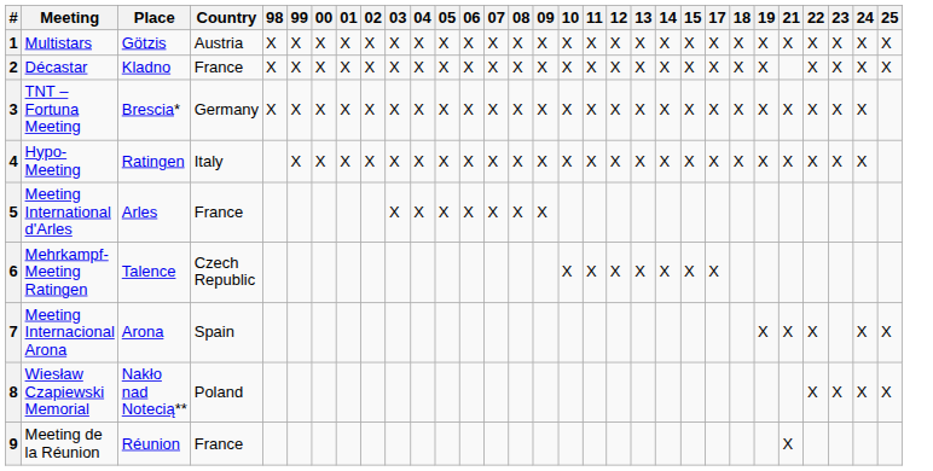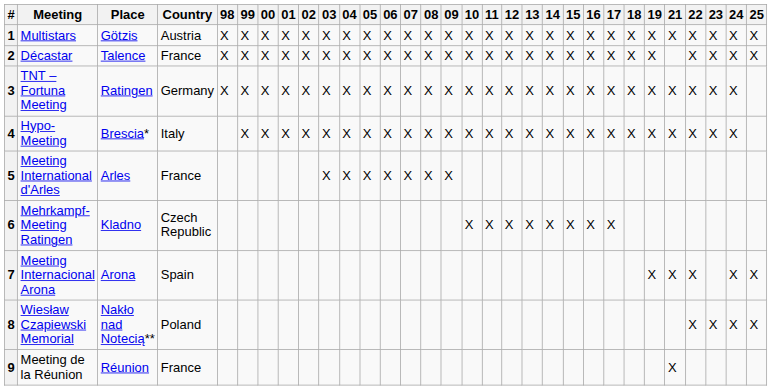 <table class="wikitable plainrowheaders sticky-header defaultcenter col2left col3left col4left">
 <tr>
 <th scope="col">#</th>
 <th scope="col">Meeting</th>
 <th scope="col">Place</th>
 <th scope="col">Country</th>
 <th scope="col">98</th>
 <th scope="col">99</th>
 <th scope="col">00</th>
 <th scope="col">01</th>
 <th scope="col">02</th>
 <th scope="col">03</th>
 <th scope="col">04</th>
 <th scope="col">05</th>
 <th scope="col">06</th>
 <th scope="col">07</th>
 <th scope="col">08</th>
 <th scope="col">09</th>
 <th scope="col">10</th>
 <th scope="col">11</th>
 <th scope="col">12</th>
 <th scope="col">13</th>
 <th scope="col">14</th>
 <th scope="col">15</th>
+<th scope="col">16</th>
 <th scope="col">17</th>
 <th scope="col">18</th>
 <th scope="col">19</th>
 <th scope="col">21</th>
 <th scope="col">22</th>
 <th scope="col">23</th>
 <th scope="col">24</th>
 <th>25</th>
 </tr>
 <tr>
 <th scope="row">1</th>
 <td><a href='#'>Multistars</a></td>
 <td><a href='#'>Götzis</a></td>
 <td>Austria</td>
 <td>X</td>
 <td>X</td>
 <td>X</td>
 <td>X</td>
 <td>X</td>
 <td>X</td>
 <td>X</td>
 <td>X</td>
 <td>X</td>
 <td>X</td>
 <td>X</td>
 <td>X</td>
 <td>X</td>
 <td>X</td>
 <td>X</td>
 <td>X</td>
 <td>X</td>
 <td>X</td>
 <td>X</td>
 <td>X</td>
 <td>X</td>
 <td>X</td>
 <td>X</td>
 <td>X</td>
 <td>X</td>
 <td>X</td>
+<td>X</td>
 </tr>
 <tr>
 <th scope="row">2</th>
 <td><a href='#'>Décastar</a></td>
-<td><a href='#'>Kladno</a></td>
+<td><a href='#'>Talence</a></td>
 <td>France</td>
+<td>X</td>
 <td>X</td>
 <td>X</td>
 <td>X</td>
 <td>X</td>
 <td>X</td>
 <td>X</td>
 <td>X</td>
 <td>X</td>
 <td>X</td>
 <td>X</td>
 <td>X</td>
 <td>X</td>
 <td>X</td>
 <td>X</td>
 <td>X</td>
 <td>X</td>
 <td>X</td>
 <td>X</td>
 <td>X</td>
 <td>X</td>
 <td>X</td>
 <td></td>
 <td>X</td>
 <td>X</td>
 <td>X</td>
 <td>X</td>
 </tr>
 <tr>
 <th scope="row">3</th>
 <td><a href='#'>TNT – Fortuna Meeting</a></td>
-<td><a href='#'>Brescia</a>*</td>
+<td><a href='#'>Ratingen</a></td>
 <td>Germany</td>
+<td>X</td>
 <td>X</td>
 <td>X</td>
 <td>X</td>
 <td>X</td>
 <td>X</td>
 <td>X</td>
 <td>X</td>
 <td>X</td>
 <td>X</td>
 <td>X</td>
 <td>X</td>
 <td>X</td>
 <td>X</td>
 <td>X</td>
 <td>X</td>
 <td>X</td>
 <td>X</td>
 <td>X</td>
 <td>X</td>
 <td>X</td>
 <td>X</td>
 <td>X</td>
 <td>X</td>
 <td>X</td>
 <td>X</td>
 <td></td>
 </tr>
 <tr>
 <th scope="row">4</th>
 <td><a href='#'>Hypo-Meeting</a></td>
-<td><a href='#'>Ratingen</a></td>
+<td><a href='#'>Brescia</a>*</td>
 <td>Italy</td>
 <td></td>
+<td>X</td>
 <td>X</td>
 <td>X</td>
 <td>X</td>
 <td>X</td>
 <td>X</td>
 <td>X</td>
 <td>X</td>
 <td>X</td>
 <td>X</td>
 <td>X</td>
 <td>X</td>
 <td>X</td>
 <td>X</td>
 <td>X</td>
 <td>X</td>
 <td>X</td>
 <td>X</td>
 <td>X</td>
 <td>X</td>
 <td>X</td>
 <td>X</td>
 <td>X</td>
 <td>X</td>
 <td>X</td>
 <td></td>
 </tr>
 <tr>
 <th scope="row">5</th>
 <td><a href='#'>Meeting International d'Arles</a></td>
 <td><a href='#'>Arles</a></td>
 <td>France</td>
 <td></td>
 <td></td>
 <td></td>
 <td></td>
 <td></td>
 <td>X</td>
 <td>X</td>
 <td>X</td>
 <td>X</td>
 <td>X</td>
 <td>X</td>
 <td>X</td>
 <td></td>
 <td></td>
 <td></td>
 <td></td>
 <td></td>
 <td></td>
 <td></td>
 <td></td>
 <td></td>
 <td></td>
 <td></td>
 <td></td>
 <td></td>
 <td></td>
+<td></td>
 </tr>
 <tr>
 <th scope="row">6</th>
 <td><a href='#'>Mehrkampf-Meeting Ratingen</a></td>
-<td><a href='#'>Talence</a></td>
+<td><a href='#'>Kladno</a></td>
 <td>Czech Republic</td>
 <td></td>
 <td></td>
 <td></td>
 <td></td>
 <td></td>
 <td></td>
 <td></td>
 <td></td>
 <td></td>
 <td></td>
 <td></td>
 <td></td>
 <td>X</td>
 <td>X</td>
 <td>X</td>
 <td>X</td>
 <td>X</td>
 <td>X</td>
 <td>X</td>
+<td>X</td>
 <td></td>
 <td></td>
 <td></td>
 <td></td>
 <td></td>
 <td></td>
 <td></td>
 </tr>
 <tr>
 <th scope="row">7</th>
 <td><a href='#'>Meeting Internacional Arona</a></td>
 <td><a href='#'>Arona</a></td>
 <td>Spain</td>
+<td></td>
 <td></td>
 <td></td>
 <td></td>
 <td></td>
 <td></td>
 <td></td>
 <td></td>
 <td></td>
 <td></td>
 <td></td>
 <td></td>
 <td></td>
 <td></td>
 <td></td>
 <td></td>
 <td></td>
 <td></td>
 <td></td>
 <td></td>
 <td></td>
 <td>X</td>
 <td>X</td>
 <td>X</td>
 <td></td>
 <td>X</td>
 <td>X</td>
 </tr>
 <tr>
 <th scope="row">8</th>
 <td><a href='#'>Wiesław Czapiewski Memorial</a></td>
 <td><a href='#'>Nakło nad Notecią</a>**</td>
 <td>Poland</td>
 <td></td>
 <td></td>
 <td></td>
 <td></td>
 <td></td>
 <td></td>
 <td></td>
 <td></td>
 <td></td>
 <td></td>
 <td></td>
 <td></td>
 <td></td>
 <td></td>
 <td></td>
 <td></td>
 <td></td>
 <td></td>
 <td></td>
 <td></td>
 <td></td>
 <td></td>
+<td></td>
 <td>X</td>
 <td>X</td>
 <td>X</td>
 <td>X</td>
 </tr>
 <tr>
 <th scope="row">9</th>
 <td>Meeting de la Réunion</td>
 <td><a href='#'>Réunion</a></td>
 <td>France</td>
 <td></td>
 <td></td>
 <td></td>
 <td></td>
 <td></td>
 <td></td>
 <td></td>
 <td></td>
 <td></td>
 <td></td>
 <td></td>
 <td></td>
 <td></td>
 <td></td>
 <td></td>
 <td></td>
 <td></td>
 <td></td>
 <td></td>
 <td></td>
 <td></td>
+<td></td>
 <td>X</td>
 <td></td>
 <td></td>
 <td></td>
 <td></td>
 </tr>
 </table>
